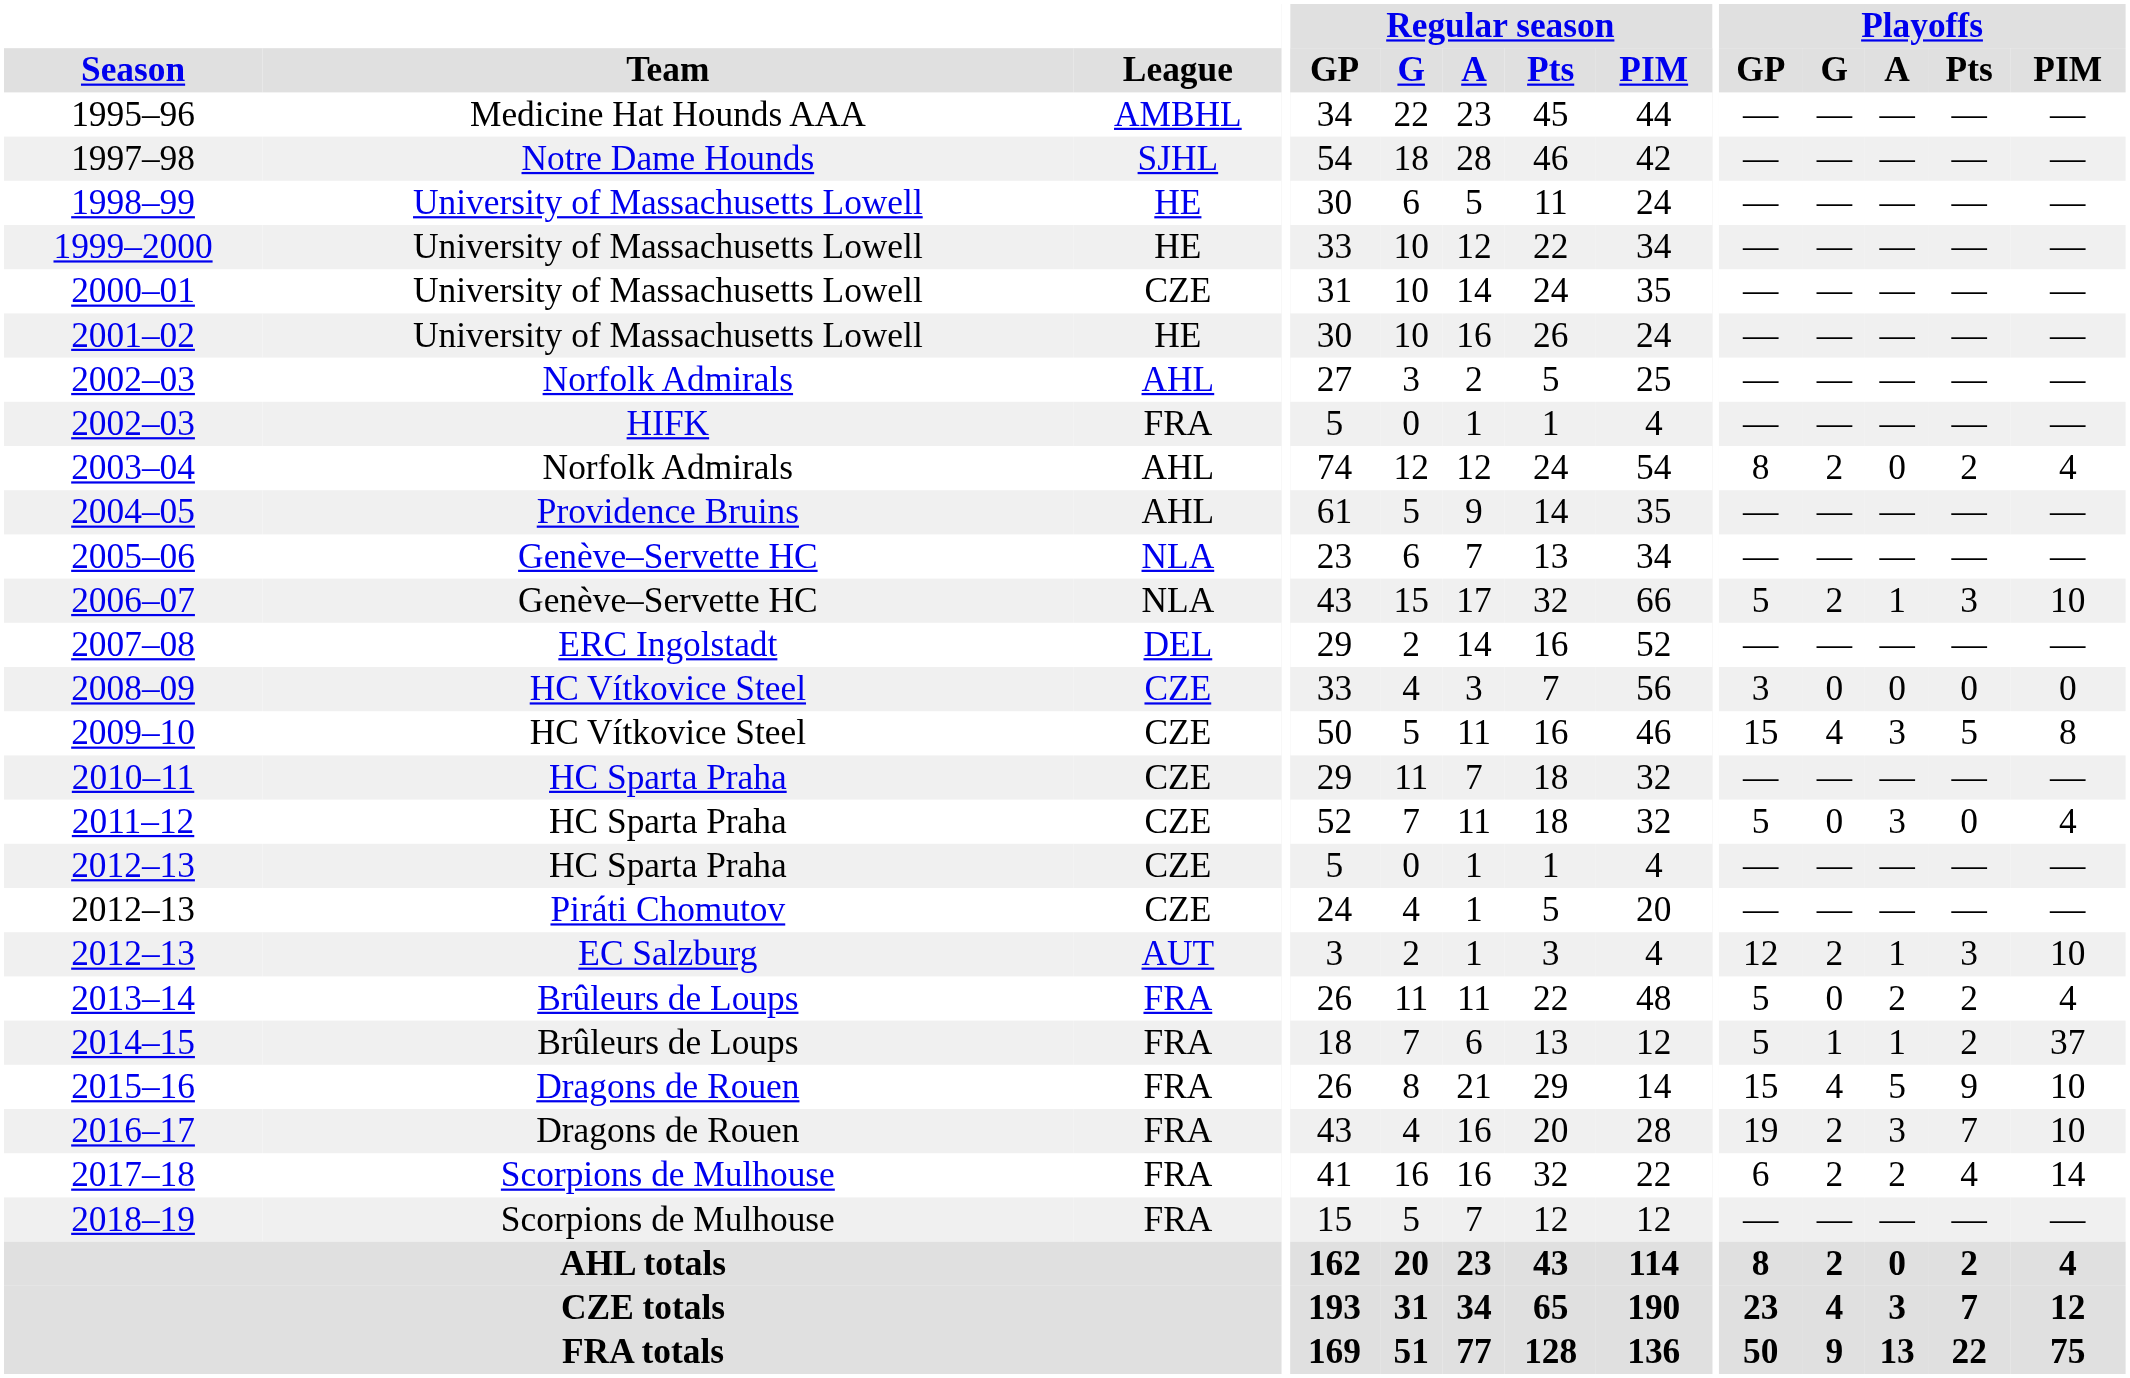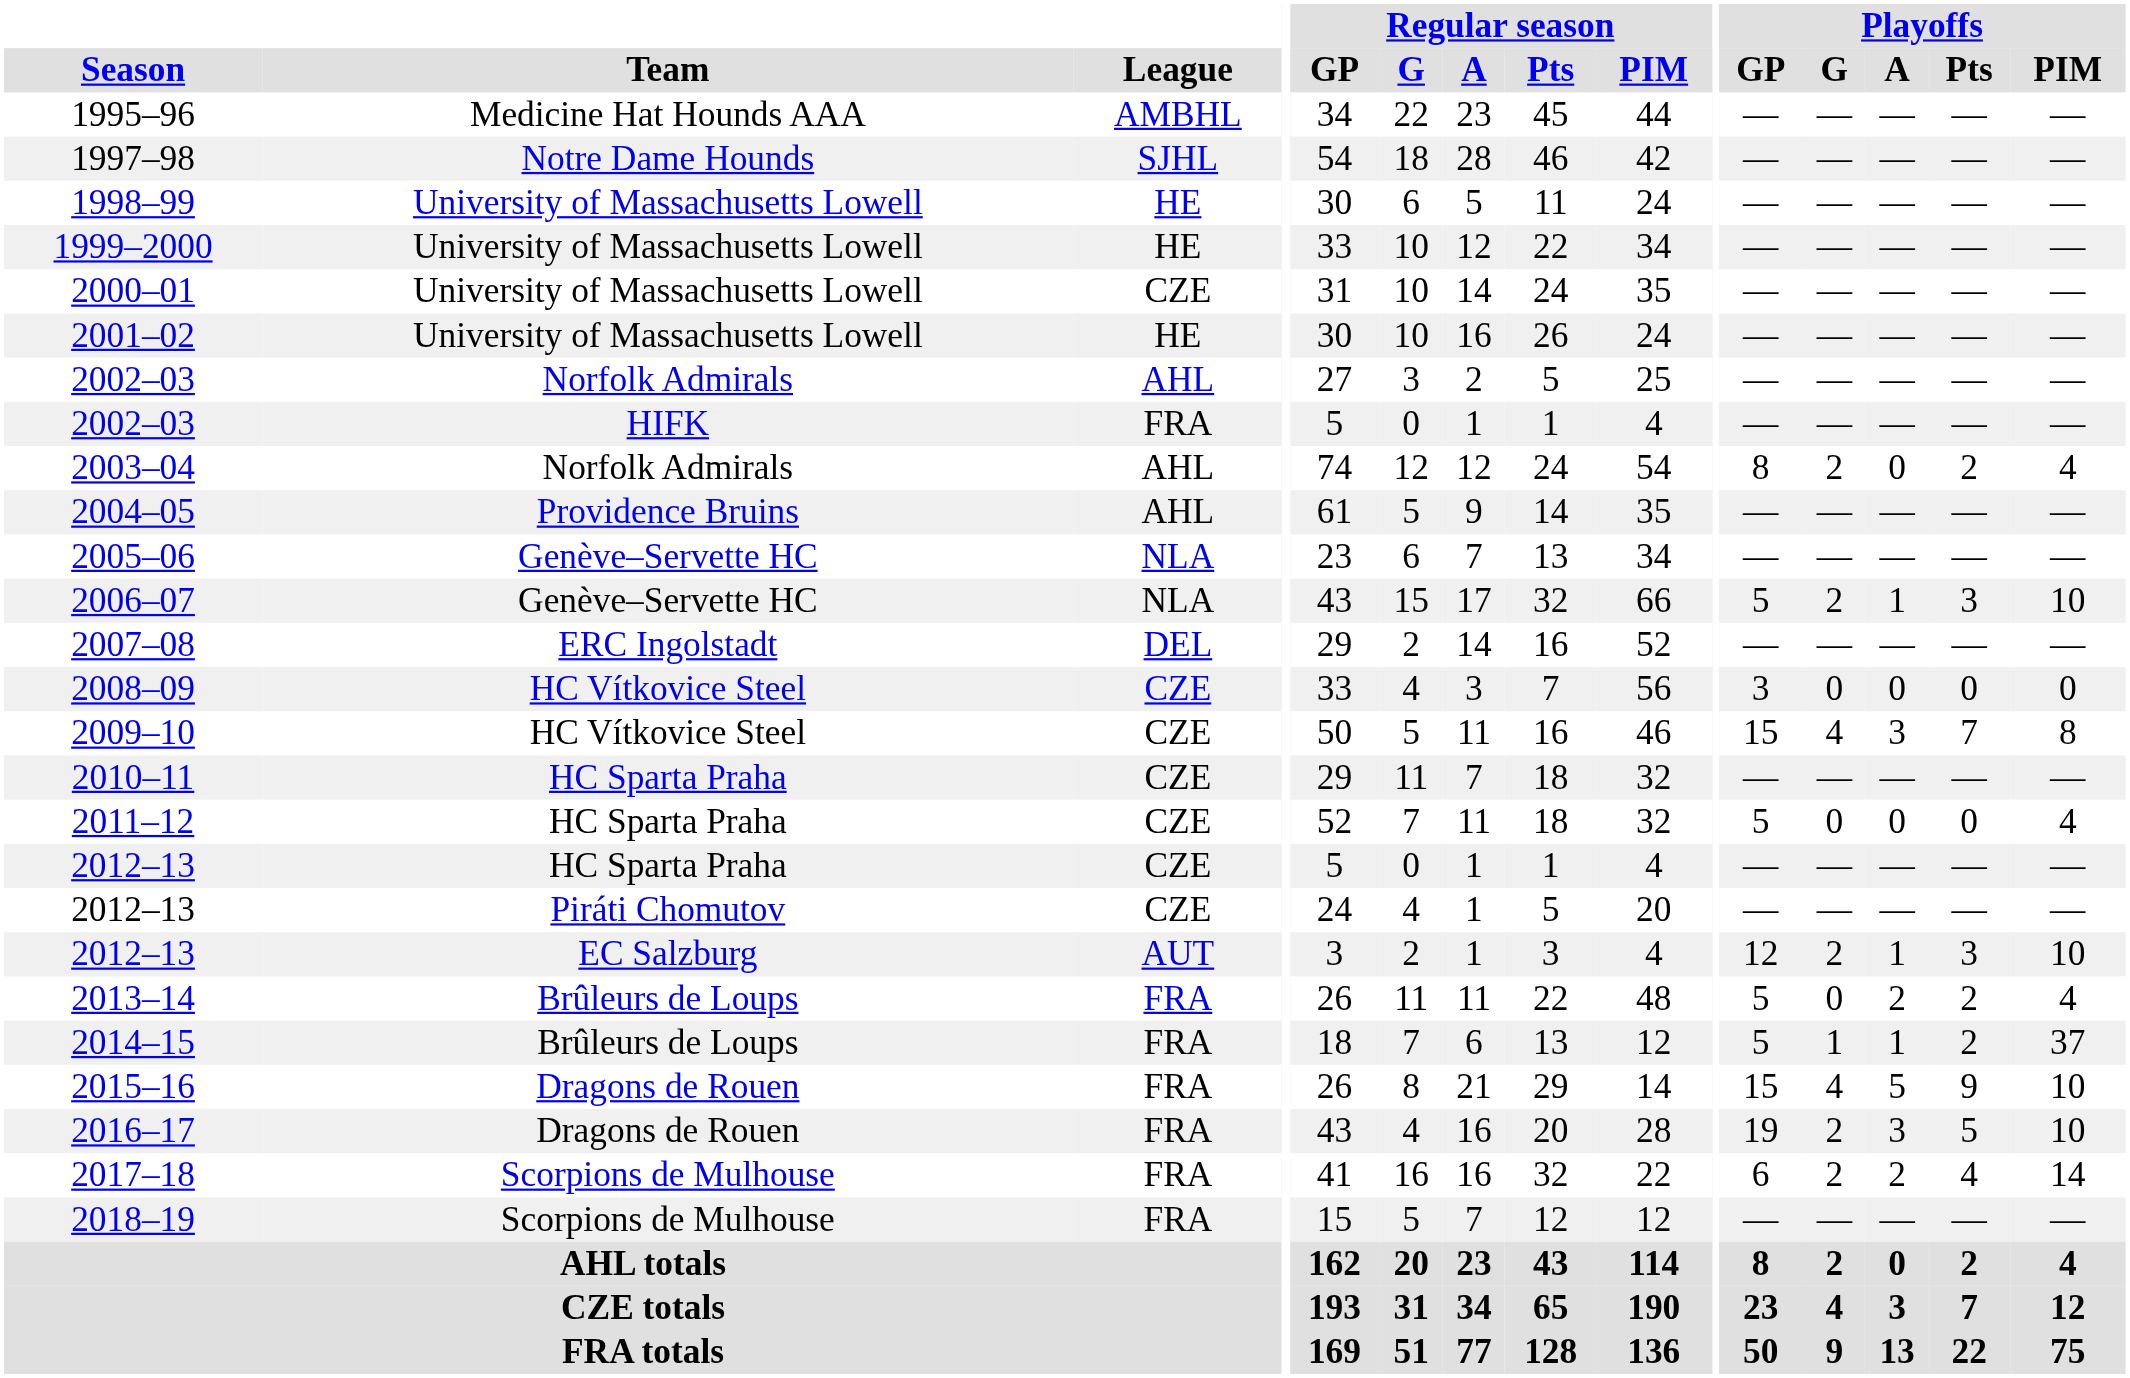 <table border="0" cellpadding="1" cellspacing="0" style="text-align:center; width:60em">
 <tr bgcolor="#e0e0e0">
 <th colspan="3" bgcolor="#ffffff"></th>
 <th rowspan="100" bgcolor="#ffffff"></th>
 <th colspan="5"><a href='#'>Regular season</a></th>
 <th rowspan="100" bgcolor="#ffffff"></th>
 <th colspan="5"><a href='#'>Playoffs</a></th>
 </tr>
 <tr bgcolor="#e0e0e0">
 <th><a href='#'>Season</a></th>
 <th>Team</th>
 <th>League</th>
 <th>GP</th>
 <th><a href='#'>G</a></th>
 <th><a href='#'>A</a></th>
 <th><a href='#'>Pts</a></th>
 <th><a href='#'>PIM</a></th>
 <th>GP</th>
 <th>G</th>
 <th>A</th>
 <th>Pts</th>
 <th>PIM</th>
 </tr>
 <tr>
 <td>1995–96</td>
 <td>Medicine Hat Hounds AAA</td>
 <td><a href='#'>AMBHL</a></td>
 <td>34</td>
 <td>22</td>
 <td>23</td>
 <td>45</td>
 <td>44</td>
 <td>—</td>
 <td>—</td>
 <td>—</td>
 <td>—</td>
 <td>—</td>
 </tr>
 <tr bgcolor="#f0f0f0">
 <td>1997–98</td>
 <td><a href='#'>Notre Dame Hounds</a></td>
 <td><a href='#'>SJHL</a></td>
 <td>54</td>
 <td>18</td>
 <td>28</td>
 <td>46</td>
 <td>42</td>
 <td>—</td>
 <td>—</td>
 <td>—</td>
 <td>—</td>
 <td>—</td>
 </tr>
 <tr>
 <td><a href='#'>1998–99</a></td>
 <td><a href='#'>University of Massachusetts Lowell</a></td>
 <td><a href='#'>HE</a></td>
 <td>30</td>
 <td>6</td>
 <td>5</td>
 <td>11</td>
 <td>24</td>
 <td>—</td>
 <td>—</td>
 <td>—</td>
 <td>—</td>
 <td>—</td>
 </tr>
 <tr bgcolor="#f0f0f0">
 <td><a href='#'>1999–2000</a></td>
 <td>University of Massachusetts Lowell</td>
 <td>HE</td>
 <td>33</td>
 <td>10</td>
 <td>12</td>
 <td>22</td>
 <td>34</td>
 <td>—</td>
 <td>—</td>
 <td>—</td>
 <td>—</td>
 <td>—</td>
 </tr>
 <tr>
 <td><a href='#'>2000–01</a></td>
 <td>University of Massachusetts Lowell</td>
 <td>CZE</td>
 <td>31</td>
 <td>10</td>
 <td>14</td>
 <td>24</td>
 <td>35</td>
 <td>—</td>
 <td>—</td>
 <td>—</td>
 <td>—</td>
 <td>—</td>
 </tr>
 <tr bgcolor="#f0f0f0">
 <td><a href='#'>2001–02</a></td>
 <td>University of Massachusetts Lowell</td>
 <td>HE</td>
 <td>30</td>
 <td>10</td>
 <td>16</td>
 <td>26</td>
 <td>24</td>
 <td>—</td>
 <td>—</td>
 <td>—</td>
 <td>—</td>
 <td>—</td>
 </tr>
 <tr>
 <td><a href='#'>2002–03</a></td>
 <td><a href='#'>Norfolk Admirals</a></td>
 <td><a href='#'>AHL</a></td>
 <td>27</td>
 <td>3</td>
 <td>2</td>
 <td>5</td>
 <td>25</td>
 <td>—</td>
 <td>—</td>
 <td>—</td>
 <td>—</td>
 <td>—</td>
 </tr>
 <tr bgcolor="#f0f0f0">
 <td><a href='#'>2002–03</a></td>
 <td><a href='#'>HIFK</a></td>
 <td>FRA</td>
 <td>5</td>
 <td>0</td>
 <td>1</td>
 <td>1</td>
 <td>4</td>
 <td>—</td>
 <td>—</td>
 <td>—</td>
 <td>—</td>
 <td>—</td>
 </tr>
 <tr>
 <td><a href='#'>2003–04</a></td>
 <td>Norfolk Admirals</td>
 <td>AHL</td>
 <td>74</td>
 <td>12</td>
 <td>12</td>
 <td>24</td>
 <td>54</td>
 <td>8</td>
 <td>2</td>
 <td>0</td>
 <td>2</td>
 <td>4</td>
 </tr>
 <tr bgcolor="#f0f0f0">
 <td><a href='#'>2004–05</a></td>
 <td><a href='#'>Providence Bruins</a></td>
 <td>AHL</td>
 <td>61</td>
 <td>5</td>
 <td>9</td>
 <td>14</td>
 <td>35</td>
 <td>—</td>
 <td>—</td>
 <td>—</td>
 <td>—</td>
 <td>—</td>
 </tr>
 <tr>
 <td><a href='#'>2005–06</a></td>
 <td><a href='#'>Genève–Servette HC</a></td>
 <td><a href='#'>NLA</a></td>
 <td>23</td>
 <td>6</td>
 <td>7</td>
 <td>13</td>
 <td>34</td>
 <td>—</td>
 <td>—</td>
 <td>—</td>
 <td>—</td>
 <td>—</td>
 </tr>
 <tr bgcolor="#f0f0f0">
 <td><a href='#'>2006–07</a></td>
 <td>Genève–Servette HC</td>
 <td>NLA</td>
 <td>43</td>
 <td>15</td>
 <td>17</td>
 <td>32</td>
 <td>66</td>
 <td>5</td>
 <td>2</td>
 <td>1</td>
 <td>3</td>
 <td>10</td>
 </tr>
 <tr>
 <td><a href='#'>2007–08</a></td>
 <td><a href='#'>ERC Ingolstadt</a></td>
 <td><a href='#'>DEL</a></td>
 <td>29</td>
 <td>2</td>
 <td>14</td>
 <td>16</td>
 <td>52</td>
 <td>—</td>
 <td>—</td>
 <td>—</td>
 <td>—</td>
 <td>—</td>
 </tr>
 <tr bgcolor="#f0f0f0">
 <td><a href='#'>2008–09</a></td>
 <td><a href='#'>HC Vítkovice Steel</a></td>
 <td><a href='#'>CZE</a></td>
 <td>33</td>
 <td>4</td>
 <td>3</td>
 <td>7</td>
 <td>56</td>
 <td>3</td>
 <td>0</td>
 <td>0</td>
 <td>0</td>
 <td>0</td>
 </tr>
 <tr>
 <td><a href='#'>2009–10</a></td>
 <td>HC Vítkovice Steel</td>
 <td>CZE</td>
 <td>50</td>
 <td>5</td>
 <td>11</td>
 <td>16</td>
 <td>46</td>
 <td>15</td>
 <td>4</td>
 <td>3</td>
-<td>5</td>
+<td>7</td>
 <td>8</td>
 </tr>
 <tr bgcolor="#f0f0f0">
 <td><a href='#'>2010–11</a></td>
 <td><a href='#'>HC Sparta Praha</a></td>
 <td>CZE</td>
 <td>29</td>
 <td>11</td>
 <td>7</td>
 <td>18</td>
 <td>32</td>
 <td>—</td>
 <td>—</td>
 <td>—</td>
 <td>—</td>
 <td>—</td>
 </tr>
 <tr>
 <td><a href='#'>2011–12</a></td>
 <td>HC Sparta Praha</td>
 <td>CZE</td>
 <td>52</td>
 <td>7</td>
 <td>11</td>
 <td>18</td>
 <td>32</td>
 <td>5</td>
 <td>0</td>
-<td>3</td>
+<td>0</td>
 <td>0</td>
 <td>4</td>
 </tr>
 <tr bgcolor="#f0f0f0">
 <td><a href='#'>2012–13</a></td>
 <td>HC Sparta Praha</td>
 <td>CZE</td>
 <td>5</td>
 <td>0</td>
 <td>1</td>
 <td>1</td>
 <td>4</td>
 <td>—</td>
 <td>—</td>
 <td>—</td>
 <td>—</td>
 <td>—</td>
 </tr>
 <tr>
 <td>2012–13</td>
 <td><a href='#'>Piráti Chomutov</a></td>
 <td>CZE</td>
 <td>24</td>
 <td>4</td>
 <td>1</td>
 <td>5</td>
 <td>20</td>
 <td>—</td>
 <td>—</td>
 <td>—</td>
 <td>—</td>
 <td>—</td>
 </tr>
 <tr bgcolor="#f0f0f0">
 <td><a href='#'>2012–13</a></td>
 <td><a href='#'>EC Salzburg</a></td>
 <td><a href='#'>AUT</a></td>
 <td>3</td>
 <td>2</td>
 <td>1</td>
 <td>3</td>
 <td>4</td>
 <td>12</td>
 <td>2</td>
 <td>1</td>
 <td>3</td>
 <td>10</td>
 </tr>
 <tr>
 <td><a href='#'>2013–14</a></td>
 <td><a href='#'>Brûleurs de Loups</a></td>
 <td><a href='#'>FRA</a></td>
 <td>26</td>
 <td>11</td>
 <td>11</td>
 <td>22</td>
 <td>48</td>
 <td>5</td>
 <td>0</td>
 <td>2</td>
 <td>2</td>
 <td>4</td>
 </tr>
 <tr bgcolor="#f0f0f0">
 <td><a href='#'>2014–15</a></td>
 <td>Brûleurs de Loups</td>
 <td>FRA</td>
 <td>18</td>
 <td>7</td>
 <td>6</td>
 <td>13</td>
 <td>12</td>
 <td>5</td>
 <td>1</td>
 <td>1</td>
 <td>2</td>
 <td>37</td>
 </tr>
 <tr>
 <td><a href='#'>2015–16</a></td>
 <td><a href='#'>Dragons de Rouen</a></td>
 <td>FRA</td>
 <td>26</td>
 <td>8</td>
 <td>21</td>
 <td>29</td>
 <td>14</td>
 <td>15</td>
 <td>4</td>
 <td>5</td>
 <td>9</td>
 <td>10</td>
 </tr>
 <tr bgcolor="#f0f0f0">
 <td><a href='#'>2016–17</a></td>
 <td>Dragons de Rouen</td>
 <td>FRA</td>
 <td>43</td>
 <td>4</td>
 <td>16</td>
 <td>20</td>
 <td>28</td>
 <td>19</td>
 <td>2</td>
 <td>3</td>
-<td>7</td>
+<td>5</td>
 <td>10</td>
 </tr>
 <tr>
 <td><a href='#'>2017–18</a></td>
 <td><a href='#'>Scorpions de Mulhouse</a></td>
 <td>FRA</td>
 <td>41</td>
 <td>16</td>
 <td>16</td>
 <td>32</td>
 <td>22</td>
 <td>6</td>
 <td>2</td>
 <td>2</td>
 <td>4</td>
 <td>14</td>
 </tr>
 <tr bgcolor="#f0f0f0">
 <td><a href='#'>2018–19</a></td>
 <td>Scorpions de Mulhouse</td>
 <td>FRA</td>
 <td>15</td>
 <td>5</td>
 <td>7</td>
 <td>12</td>
 <td>12</td>
 <td>—</td>
 <td>—</td>
 <td>—</td>
 <td>—</td>
 <td>—</td>
 </tr>
 <tr bgcolor="#e0e0e0">
 <th colspan="3">AHL totals</th>
 <th>162</th>
 <th>20</th>
 <th>23</th>
 <th>43</th>
 <th>114</th>
 <th>8</th>
 <th>2</th>
 <th>0</th>
 <th>2</th>
 <th>4</th>
 </tr>
 <tr bgcolor="#e0e0e0">
 <th colspan="3">CZE totals</th>
 <th>193</th>
 <th>31</th>
 <th>34</th>
 <th>65</th>
 <th>190</th>
 <th>23</th>
 <th>4</th>
 <th>3</th>
 <th>7</th>
 <th>12</th>
 </tr>
 <tr bgcolor="#e0e0e0">
 <th colspan="3">FRA totals</th>
 <th>169</th>
 <th>51</th>
 <th>77</th>
 <th>128</th>
 <th>136</th>
 <th>50</th>
 <th>9</th>
 <th>13</th>
 <th>22</th>
 <th>75</th>
 </tr>
 </table>
